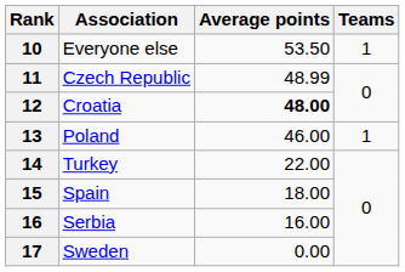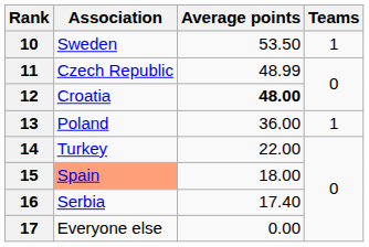 <table class="wikitable">
 <tr>
 <th>Rank</th>
 <th>Association</th>
 <th>Average points</th>
 <th>Teams</th>
 </tr>
 <tr>
 <th>10</th>
-<td>Everyone else</td>
+<td> <a href='#'>Sweden</a></td>
 <td align=right>53.50</td>
 <td rowspan="1" align="center">1</td>
 </tr>
 <tr>
 <th>11</th>
 <td> <a href='#'>Czech Republic</a></td>
 <td align=right>48.99</td>
 <td rowspan="2" align="center">0</td>
 </tr>
 <tr>
 <th>12</th>
 <td> <a href='#'>Croatia</a></td>
 <td align=right><strong>48.00</strong></td>
 </tr>
 <tr>
 <th>13</th>
 <td> <a href='#'>Poland</a></td>
-<td align=right>46.00</td>
+<td align=right>36.00</td>
 <td rowspan="1" align="center">1</td>
 </tr>
 <tr>
 <th>14</th>
 <td> <a href='#'>Turkey</a></td>
 <td align=right>22.00</td>
 <td rowspan="4" align="center">0</td>
 </tr>
 <tr>
 <th>15</th>
-<td> <a href='#'>Spain</a></td>
+<td style="background: lightsalmon;"> <a href='#'>Spain</a></td>
 <td align="right">18.00</td>
 </tr>
 <tr>
 <th>16</th>
 <td> <a href='#'>Serbia</a></td>
-<td align="right">16.00</td>
+<td align="right">17.40</td>
 </tr>
 <tr>
 <th>17</th>
-<td> <a href='#'>Sweden</a></td>
+<td>Everyone else</td>
 <td align="right">0.00</td>
 </tr>
 </table>
